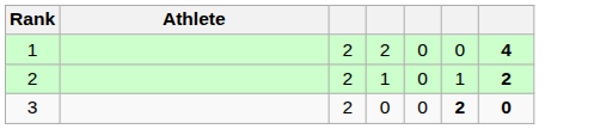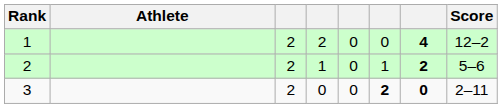 <table class="wikitable" style="text-align: center;">
 <tr>
 <th width=25>Rank</th>
 <th width=225>Athlete</th>
 <th width=25></th>
 <th width=25></th>
 <th width=25></th>
 <th width=25></th>
 <th width=40></th>
+<th width=40>Score</th>
 </tr>
 <tr bgcolor=ccffcc>
 <td>1</td>
 <td align=left></td>
 <td>2</td>
 <td>2</td>
 <td>0</td>
 <td>0</td>
 <td><strong>4</strong></td>
+<td>12–2</td>
 </tr>
 <tr bgcolor=ccffcc>
 <td>2</td>
 <td align=left></td>
 <td>2</td>
 <td>1</td>
 <td>0</td>
 <td>1</td>
 <td><strong>2</strong></td>
+<td>5–6</td>
 </tr>
 <tr>
 <td>3</td>
 <td align=left></td>
 <td>2</td>
 <td>0</td>
 <td>0</td>
 <td><strong>2</strong></td>
 <td><strong>0</strong></td>
+<td>2–11</td>
 </tr>
 </table>
